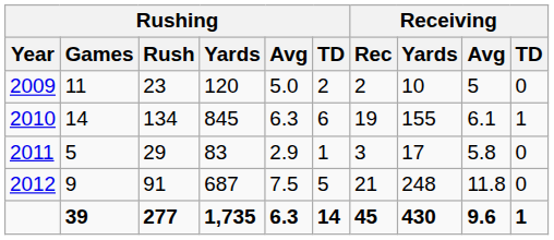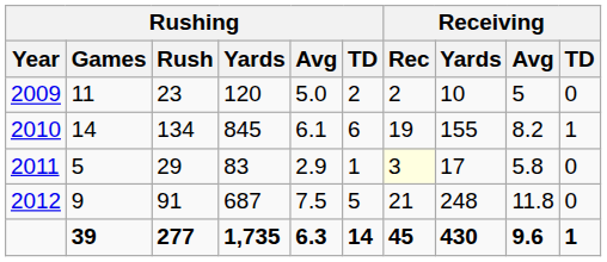 <table class="wikitable">
 <tr>
 <th colspan="6">Rushing</th>
 <th colspan="4">Receiving</th>
 </tr>
 <tr>
 <th>Year</th>
 <th>Games</th>
 <th>Rush</th>
 <th>Yards</th>
 <th>Avg</th>
 <th>TD</th>
 <th>Rec</th>
 <th>Yards</th>
 <th>Avg</th>
 <th>TD</th>
 </tr>
 <tr>
 <td><a href='#'>2009</a></td>
 <td>11</td>
 <td>23</td>
 <td>120</td>
 <td>5.0</td>
 <td>2</td>
 <td>2</td>
 <td>10</td>
 <td>5</td>
 <td>0</td>
 </tr>
 <tr>
 <td><a href='#'>2010</a></td>
 <td>14</td>
 <td>134</td>
 <td>845</td>
-<td>6.3</td>
+<td>6.1</td>
 <td>6</td>
 <td>19</td>
 <td>155</td>
-<td>6.1</td>
+<td>8.2</td>
 <td>1</td>
 </tr>
 <tr>
 <td><a href='#'>2011</a></td>
 <td>5</td>
 <td>29</td>
 <td>83</td>
 <td>2.9</td>
 <td>1</td>
-<td>3</td>
+<td style="background: lightyellow;">3</td>
 <td>17</td>
 <td>5.8</td>
 <td>0</td>
 </tr>
 <tr>
 <td><a href='#'>2012</a></td>
 <td>9</td>
 <td>91</td>
 <td>687</td>
 <td>7.5</td>
 <td>5</td>
 <td>21</td>
 <td>248</td>
 <td>11.8</td>
 <td>0</td>
 </tr>
 <tr>
 <td style="font-weight: bold;"></td>
 <td style="font-weight: bold;">39</td>
 <td style="font-weight: bold;">277</td>
 <td style="font-weight: bold;">1,735</td>
 <td style="font-weight: bold;">6.3</td>
 <td style="font-weight: bold;">14</td>
 <td style="font-weight: bold;">45</td>
 <td style="font-weight: bold;">430</td>
 <td style="font-weight: bold;">9.6</td>
 <td style="font-weight: bold;">1</td>
 </tr>
 </table>
